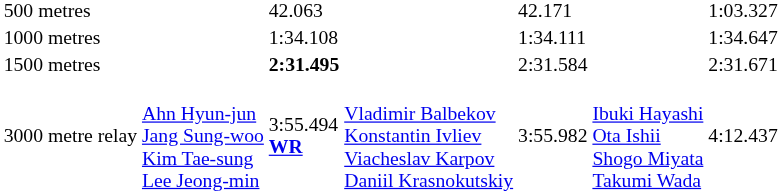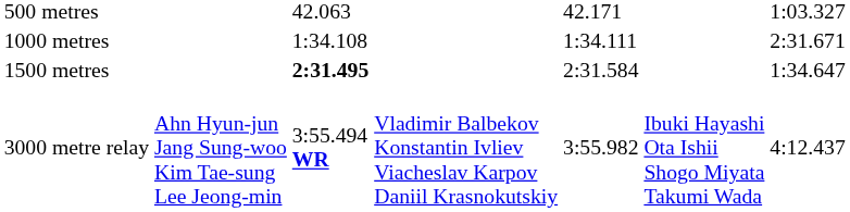 <table>
 <tr>
 <td>500 metres</td>
 <td></td>
 <td>42.063</td>
 <td></td>
 <td>42.171</td>
 <td></td>
 <td>1:03.327</td>
 </tr>
 <tr>
 <td>1000 metres</td>
 <td></td>
 <td>1:34.108</td>
 <td></td>
 <td>1:34.111</td>
 <td></td>
-<td>1:34.647</td>
+<td>2:31.671</td>
 </tr>
 <tr>
 <td>1500 metres</td>
 <td></td>
 <td><strong>2:31.495</strong></td>
 <td></td>
 <td>2:31.584</td>
 <td></td>
-<td>2:31.671</td>
+<td>1:34.647</td>
 </tr>
 <tr>
 <td>3000 metre relay</td>
 <td><br><a href='#'>Ahn Hyun-jun</a><br><a href='#'>Jang Sung-woo</a><br><a href='#'>Kim Tae-sung</a><br><a href='#'>Lee Jeong-min</a></td>
 <td>3:55.494<br><strong><a href='#'>WR</a></strong></td>
 <td><br><a href='#'>Vladimir Balbekov</a><br><a href='#'>Konstantin Ivliev</a><br><a href='#'>Viacheslav Karpov</a><br><a href='#'>Daniil Krasnokutskiy</a></td>
 <td>3:55.982</td>
 <td><br><a href='#'>Ibuki Hayashi</a><br><a href='#'>Ota Ishii</a><br><a href='#'>Shogo Miyata</a><br><a href='#'>Takumi Wada</a></td>
 <td>4:12.437</td>
 </tr>
 </table>
